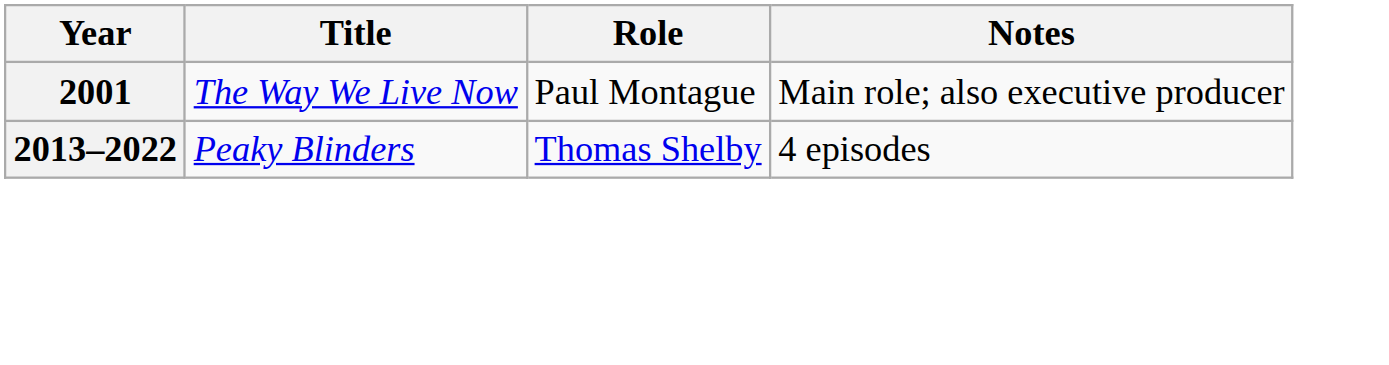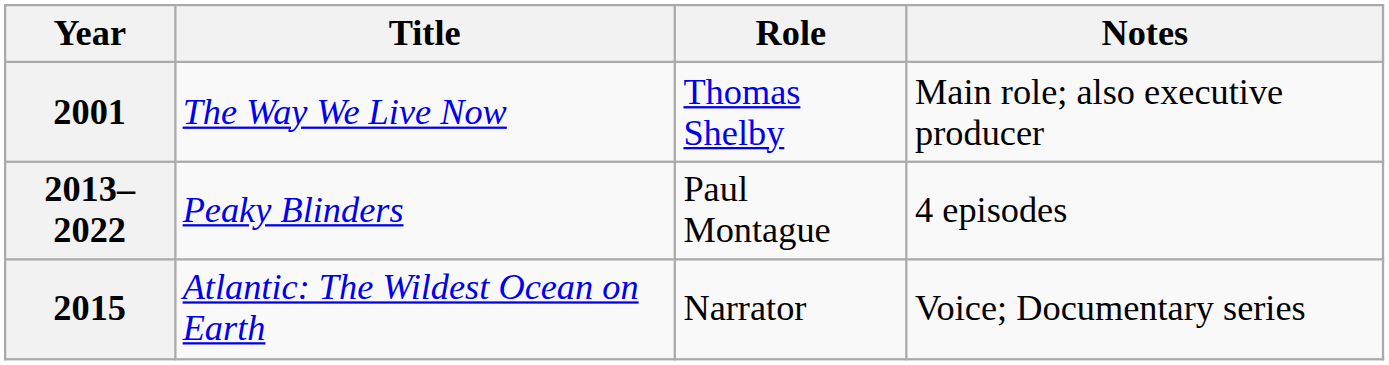 <table class="wikitable plainrowheaders sortable">
 <tr>
 <th>Year</th>
 <th>Title</th>
 <th>Role</th>
 <th>Notes</th>
 </tr>
 <tr>
 <th scope="row">2001</th>
 <td><em><a href='#'>The Way We Live Now</a></em></td>
-<td>Paul Montague</td>
+<td><a href='#'>Thomas Shelby</a></td>
 <td>Main role; also executive producer</td>
 </tr>
 <tr>
 <th scope="row">2013–2022</th>
 <td><em><a href='#'>Peaky Blinders</a></em></td>
-<td><a href='#'>Thomas Shelby</a></td>
+<td>Paul Montague</td>
 <td>4 episodes</td>
 </tr>
+<tr>
+<th scope="row">2015</th>
+<td><em><a href='#'>Atlantic: The Wildest Ocean on Earth</a></em></td>
+<td>Narrator</td>
+<td>Voice; Documentary series</td>
+</tr>
 </table>
